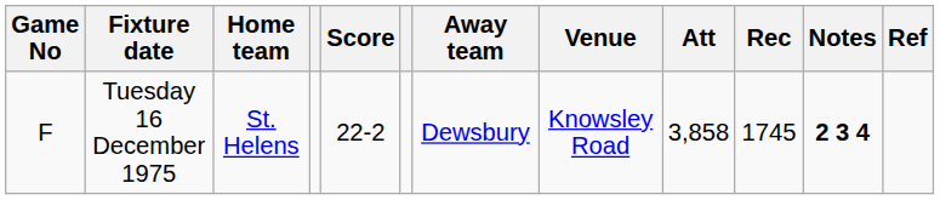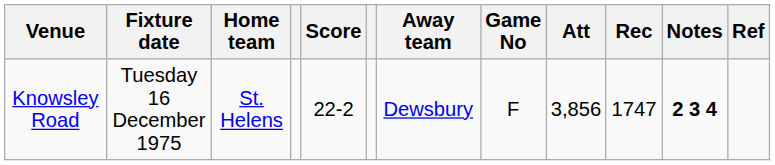 <table class="wikitable" style="text-align:center;">
 <tr>
-<th width=20 abbr="No">Game No</th>
+<th width=150 abbr="Venue">Venue</th>
 <th width=120 abbr="Date">Fixture date</th>
 <th width=150 abbr="Home team">Home team</th>
 <th width=5 abbr="space"></th>
 <th width=20 abbr="Score">Score</th>
 <th width=5 abbr="space"></th>
 <th width=150 abbr="Away team">Away team</th>
-<th width=150 abbr="Venue">Venue</th>
+<th width=20 abbr="No">Game No</th>
 <th width=45 abbr="Att">Att</th>
 <th width=60 abbr="Rec">Rec</th>
 <th width=20 abbr="Notes">Notes</th>
 <th width=30 abbr="Ref">Ref</th>
 </tr>
 <tr>
-<td>F</td>
+<td><a href='#'>Knowsley Road</a></td>
 <td>Tuesday 16 December 1975</td>
 <td><a href='#'>St. Helens</a></td>
 <td></td>
 <td>22-2</td>
 <td></td>
 <td><a href='#'>Dewsbury</a></td>
-<td><a href='#'>Knowsley Road</a></td>
-<td>3,858</td>
-<td>1745</td>
+<td>F</td>
+<td>3,856</td>
+<td>1747</td>
 <td><strong>2 3 4</strong></td>
 <td></td>
 </tr>
 </table>
